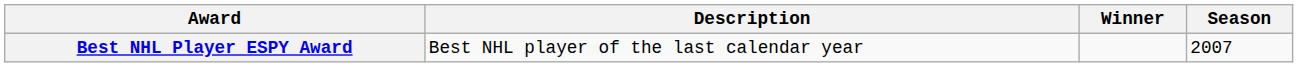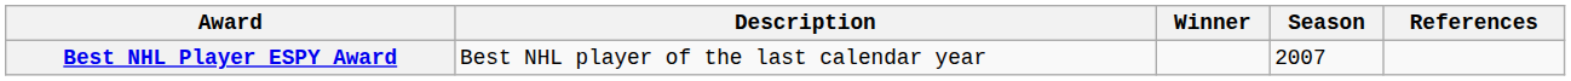 <table class="wikitable sortable" width="75%">
 <tr>
 <th scope="col">Award</th>
 <th scope="col" class="unsortable">Description</th>
 <th scope="col">Winner</th>
 <th scope="col">Season</th>
+<th scope="col" class="unsortable">References</th>
 </tr>
 <tr>
 <th scope="row"><a href='#'>Best NHL Player ESPY Award</a></th>
 <td>Best NHL player of the last calendar year</td>
 <td></td>
 <td>2007</td>
+<td></td>
 </tr>
 </table>
